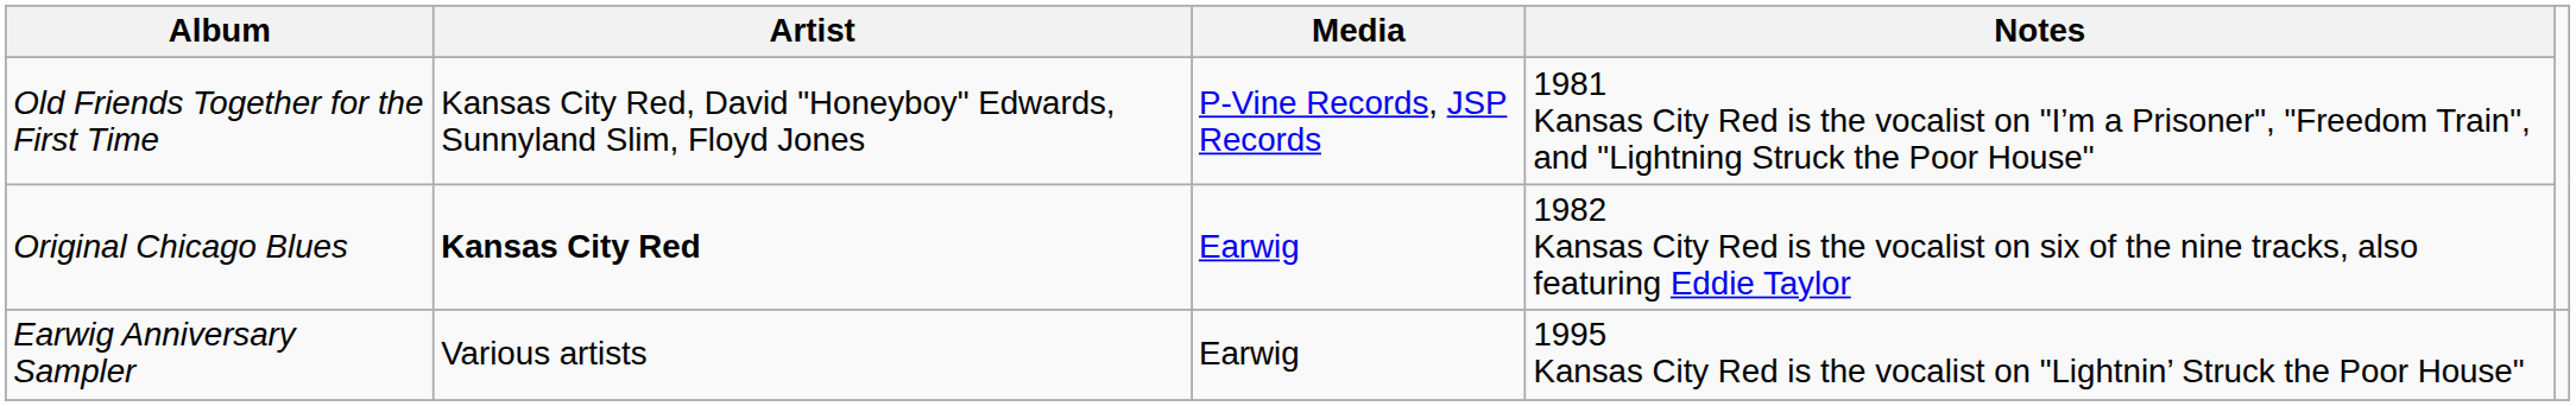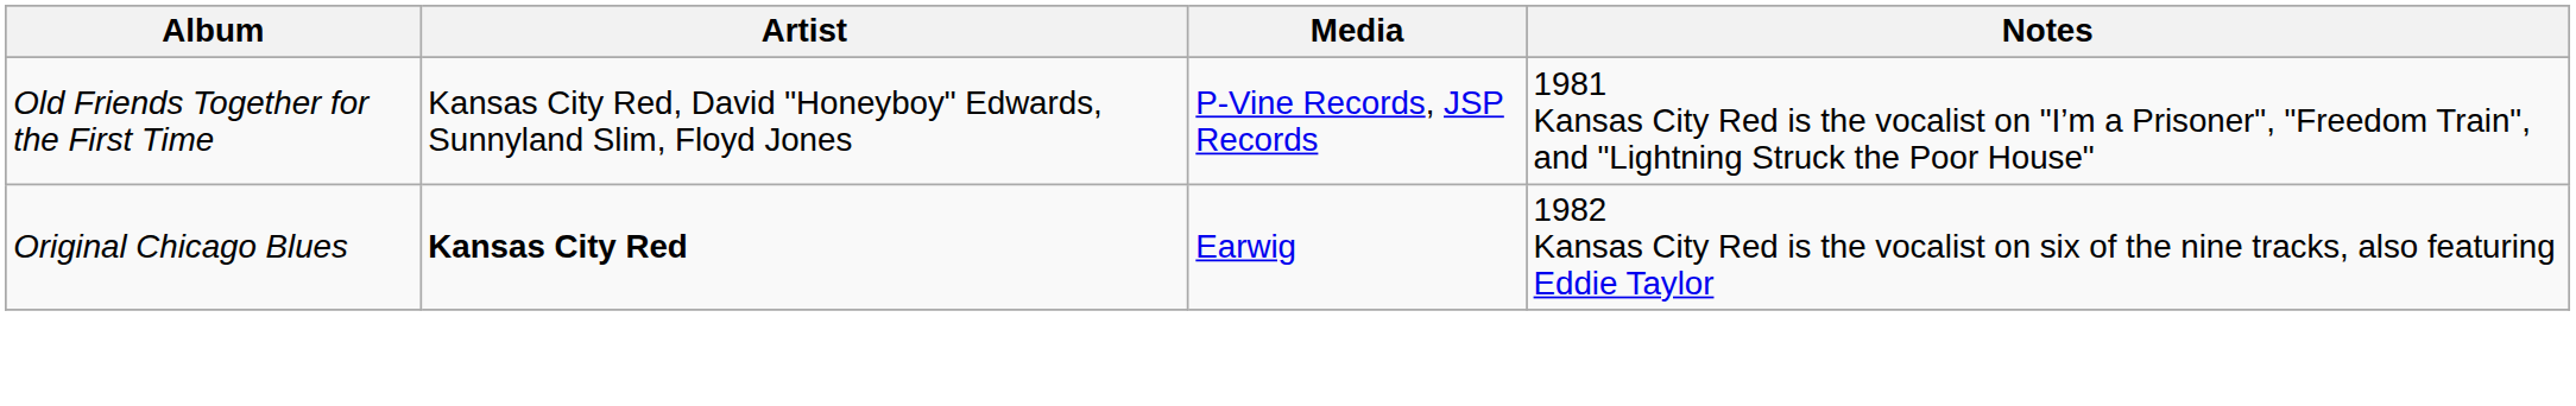 <table class="wikitable">
 <tr>
 <th>Album</th>
 <th>Artist</th>
 <th>Media</th>
 <th>Notes</th>
 </tr>
 <tr>
 <td><em>Old Friends Together for the First Time</em></td>
 <td>Kansas City Red, David "Honeyboy" Edwards, Sunnyland Slim, Floyd Jones</td>
 <td><a href='#'>P-Vine Records</a>, <a href='#'>JSP Records</a></td>
 <td>1981<br>Kansas City Red is the vocalist on "I’m a Prisoner", "Freedom Train", and "Lightning Struck the Poor House"</td>
 </tr>
 <tr>
 <td><em>Original Chicago Blues</em></td>
 <td><strong>Kansas City Red</strong></td>
 <td><a href='#'>Earwig</a></td>
 <td>1982<br>Kansas City Red is the vocalist on six of the nine tracks, also featuring <a href='#'>Eddie Taylor</a></td>
 </tr>
-<tr>
-<td><em>Earwig Anniversary Sampler</em></td>
-<td>Various artists</td>
-<td>Earwig</td>
-<td>1995<br>Kansas City Red is the vocalist on "Lightnin’ Struck the Poor House"</td>
-<td></td>
-</tr>
 </table>
